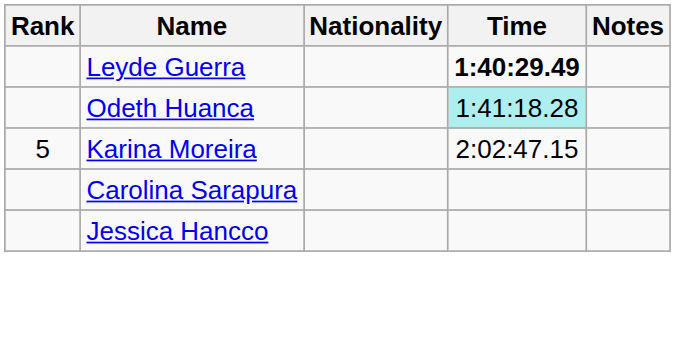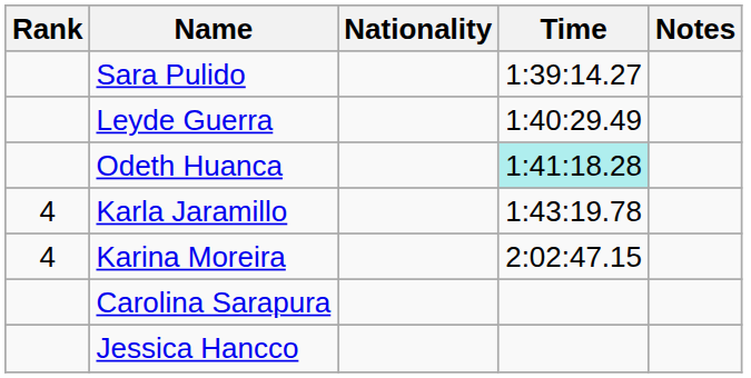 <table class="wikitable sortable" style="text-align:center;font-size:95%">
 <tr>
 <th>Rank</th>
 <th>Name</th>
 <th>Nationality</th>
 <th>Time</th>
 <th>Notes</th>
 </tr>
 <tr>
 <td></td>
+<td align=left><a href='#'>Sara Pulido</a></td>
+<td align=left></td>
+<td>1:39:14.27</td>
+<td></td>
+</tr>
+<tr>
+<td></td>
 <td align=left><a href='#'>Leyde Guerra</a></td>
 <td align=left></td>
-<td><strong>1:40:29.49</strong></td>
+<td>1:40:29.49</td>
 <td></td>
 </tr>
 <tr>
 <td></td>
 <td align=left><a href='#'>Odeth Huanca</a></td>
 <td align=left></td>
 <td style="background: paleturquoise;">1:41:18.28</td>
 <td></td>
 </tr>
 <tr>
-<td>5</td>
+<td>4</td>
+<td align=left><a href='#'>Karla Jaramillo</a></td>
+<td align=left></td>
+<td>1:43:19.78</td>
+<td></td>
+</tr>
+<tr>
+<td>4</td>
 <td align=left><a href='#'>Karina Moreira</a></td>
 <td align=left></td>
 <td>2:02:47.15</td>
 <td></td>
 </tr>
 <tr>
 <td></td>
 <td align=left><a href='#'>Carolina Sarapura</a></td>
 <td align=left></td>
 <td></td>
 <td></td>
 </tr>
 <tr>
 <td></td>
 <td align=left><a href='#'>Jessica Hancco</a></td>
 <td align=left></td>
 <td></td>
 <td></td>
 </tr>
 </table>
